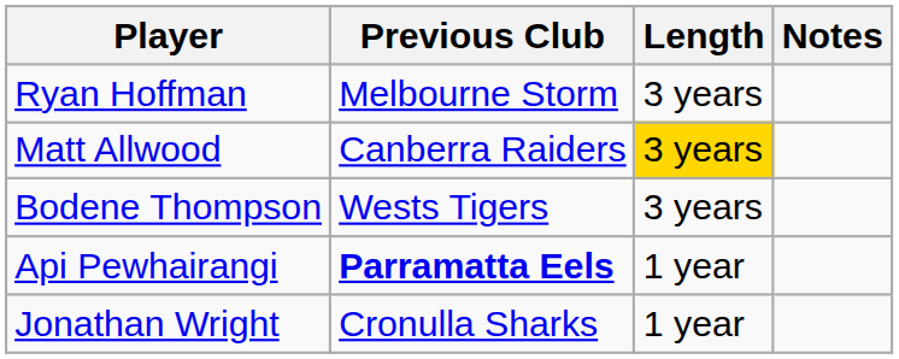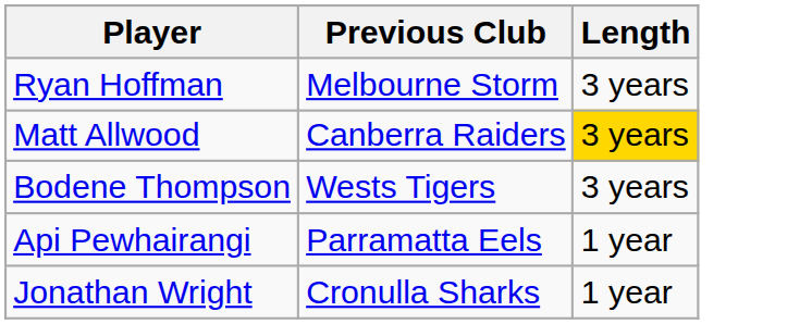 <table class="wikitable" style="font-size:90%">
 <tr style="background:#efefef;">
 <th>Player</th>
 <th>Previous Club</th>
 <th>Length</th>
-<th>Notes</th>
 </tr>
 <tr>
 <td><a href='#'>Ryan Hoffman</a></td>
 <td><a href='#'>Melbourne Storm</a></td>
 <td>3 years</td>
-<td></td>
 </tr>
 <tr>
 <td><a href='#'>Matt Allwood</a></td>
 <td><a href='#'>Canberra Raiders</a></td>
 <td style="background: gold;">3 years</td>
-<td></td>
 </tr>
 <tr>
 <td><a href='#'>Bodene Thompson</a></td>
 <td><a href='#'>Wests Tigers</a></td>
 <td>3 years</td>
-<td></td>
 </tr>
 <tr>
 <td><a href='#'>Api Pewhairangi</a></td>
-<td><strong><a href='#'>Parramatta Eels</a></strong></td>
+<td><a href='#'>Parramatta Eels</a></td>
 <td>1 year</td>
-<td></td>
 </tr>
 <tr>
 <td><a href='#'>Jonathan Wright</a></td>
 <td><a href='#'>Cronulla Sharks</a></td>
 <td>1 year</td>
-<td></td>
 </tr>
 </table>
